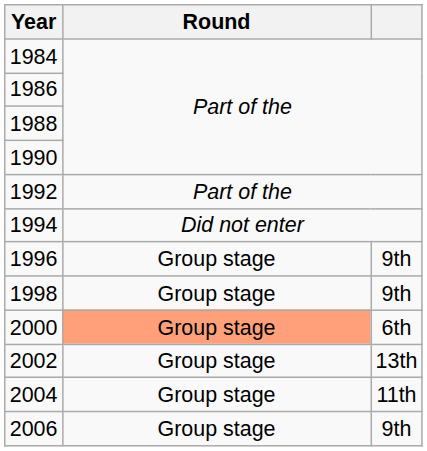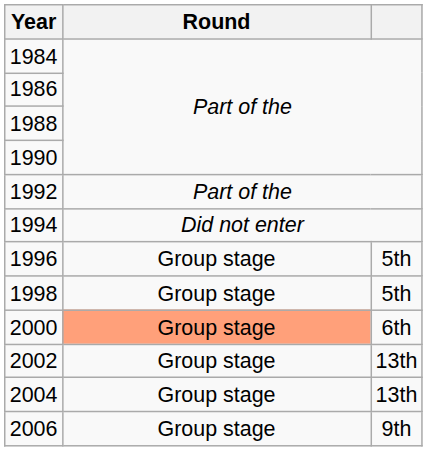 <table class="wikitable" style="text-align: center; font-size:90%">
 <tr>
 <th>Year</th>
 <th style="width:200px">Round</th>
 <th></th>
 </tr>
 <tr>
 <td>1984</td>
 <td colspan="2" rowspan="4"><em>Part of the </em></td>
 </tr>
 <tr>
 <td>1986</td>
 </tr>
 <tr>
 <td>1988</td>
 </tr>
 <tr>
 <td>1990</td>
 </tr>
 <tr>
 <td>1992</td>
 <td colspan="2"><em>Part of the </em></td>
 </tr>
 <tr>
 <td>1994</td>
 <td colspan="2"><em>Did not enter</em></td>
 </tr>
 <tr>
 <td>1996</td>
 <td>Group stage</td>
-<td>9th</td>
+<td>5th</td>
 </tr>
 <tr>
 <td>1998</td>
 <td>Group stage</td>
-<td>9th</td>
+<td>5th</td>
 </tr>
 <tr>
 <td>2000</td>
 <td style="background: lightsalmon;">Group stage</td>
 <td>6th</td>
 </tr>
 <tr>
 <td>2002</td>
 <td>Group stage</td>
 <td>13th</td>
 </tr>
 <tr>
 <td>2004</td>
 <td>Group stage</td>
-<td>11th</td>
+<td>13th</td>
 </tr>
 <tr>
 <td>2006</td>
 <td>Group stage</td>
 <td>9th</td>
 </tr>
 </table>
